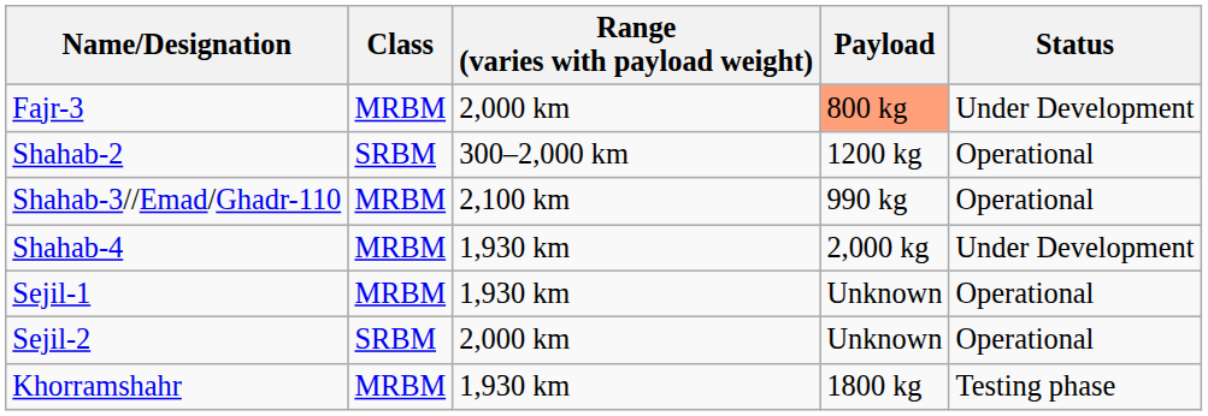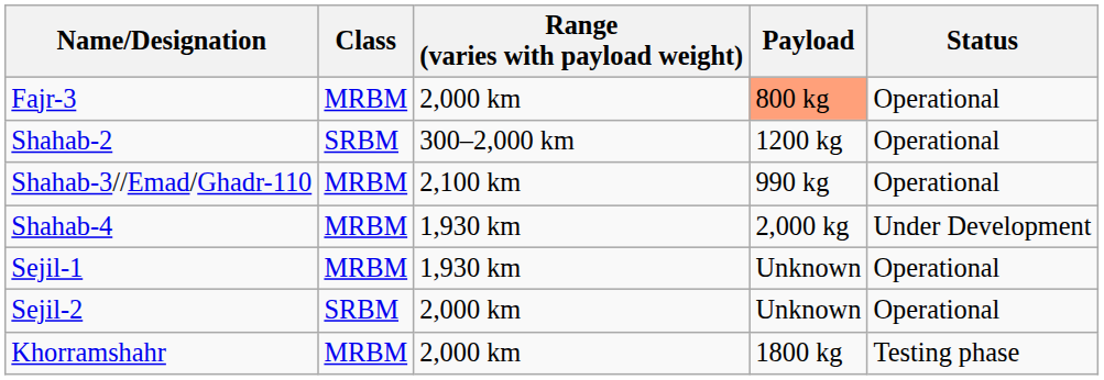 <table class="wikitable">
 <tr>
 <th>Name/Designation</th>
 <th>Class</th>
 <th>Range<br>(varies with payload weight)</th>
 <th>Payload</th>
 <th>Status</th>
 </tr>
 <tr>
 <td><a href='#'>Fajr-3</a></td>
 <td><a href='#'>MRBM</a></td>
 <td>2,000 km</td>
 <td style="background: lightsalmon;">800 kg</td>
-<td>Under Development</td>
+<td>Operational</td>
 </tr>
 <tr>
 <td><a href='#'>Shahab-2</a></td>
 <td><a href='#'>SRBM</a></td>
 <td>300–2,000 km</td>
 <td>1200 kg</td>
 <td>Operational</td>
 </tr>
 <tr>
 <td><a href='#'>Shahab-3</a>//<a href='#'>Emad</a>/<a href='#'>Ghadr-110</a></td>
 <td><a href='#'>MRBM</a></td>
 <td>2,100 km</td>
 <td>990 kg</td>
 <td>Operational</td>
 </tr>
 <tr>
 <td><a href='#'>Shahab-4</a></td>
 <td><a href='#'>MRBM</a></td>
 <td>1,930 km</td>
 <td>2,000 kg</td>
 <td>Under Development</td>
 </tr>
 <tr>
 <td><a href='#'>Sejil-1</a></td>
 <td><a href='#'>MRBM</a></td>
 <td>1,930 km</td>
 <td>Unknown</td>
 <td>Operational</td>
 </tr>
 <tr>
 <td><a href='#'>Sejil-2</a></td>
 <td><a href='#'>SRBM</a></td>
 <td>2,000 km</td>
 <td>Unknown</td>
 <td>Operational</td>
 </tr>
 <tr>
 <td><a href='#'>Khorramshahr</a></td>
 <td><a href='#'>MRBM</a></td>
-<td>1,930 km</td>
+<td>2,000 km</td>
 <td>1800 kg</td>
 <td>Testing phase</td>
 </tr>
 </table>
